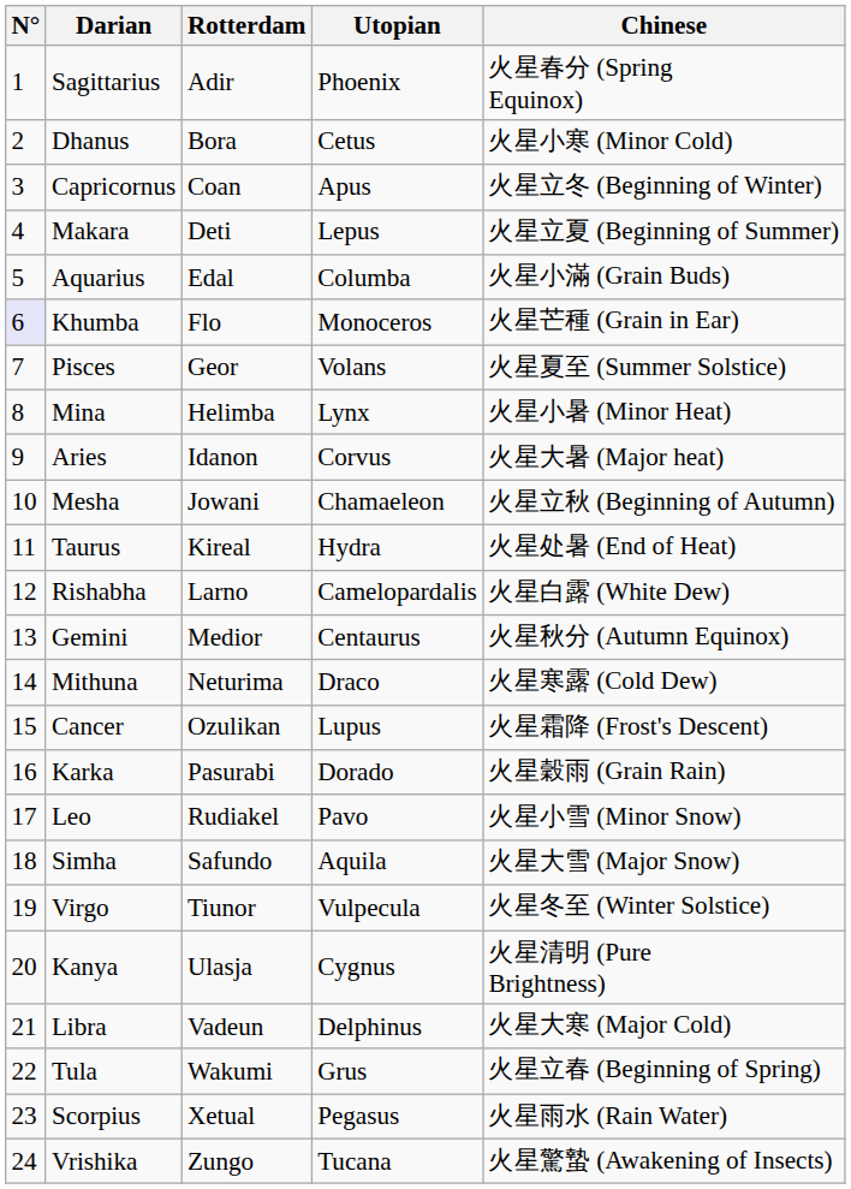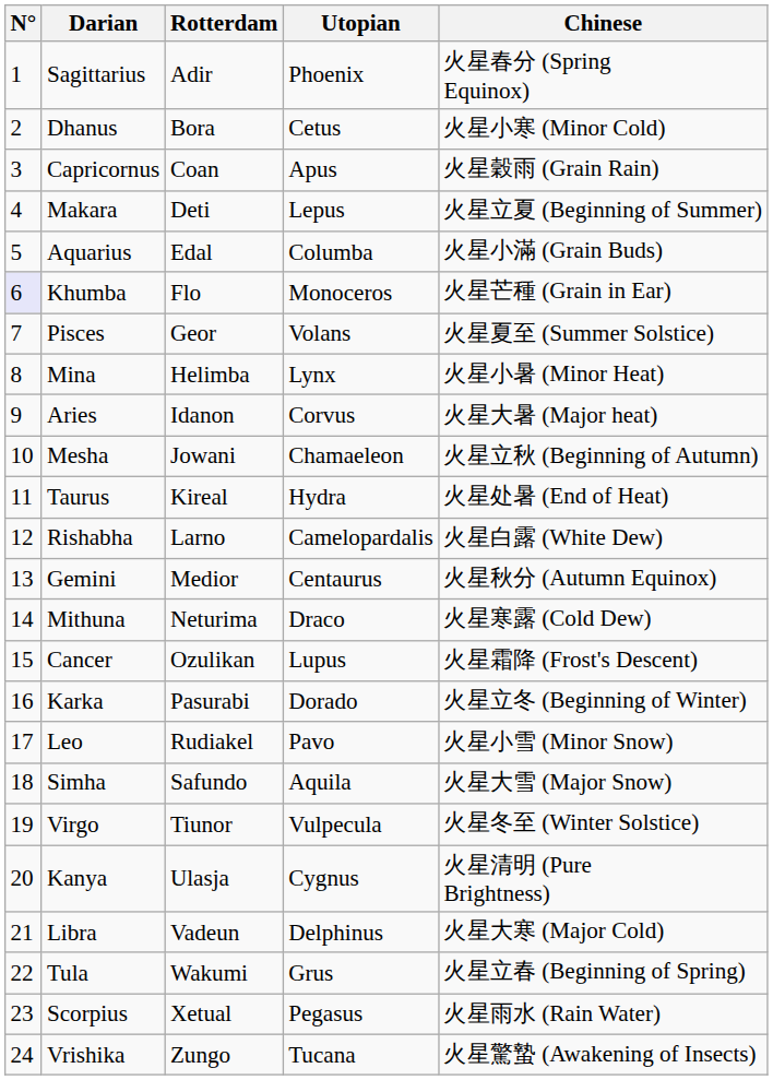 <table class="wikitable mw-collapsible">
 <tr>
 <th>N°</th>
 <th>Darian</th>
 <th>Rotterdam</th>
 <th>Utopian</th>
 <th>Chinese</th>
 </tr>
 <tr>
 <td>1</td>
 <td>Sagittarius</td>
 <td>Adir</td>
 <td>Phoenix</td>
 <td>火星春分 (Spring<br>Equinox)</td>
 </tr>
 <tr>
 <td>2</td>
 <td>Dhanus</td>
 <td>Bora</td>
 <td>Cetus</td>
 <td>火星小寒 (Minor Cold)</td>
 </tr>
 <tr>
 <td>3</td>
 <td>Capricornus</td>
 <td>Coan</td>
 <td>Apus</td>
-<td>火星立冬 (Beginning of Winter)</td>
+<td>火星穀雨 (Grain Rain)</td>
 </tr>
 <tr>
 <td>4</td>
 <td>Makara</td>
 <td>Deti</td>
 <td>Lepus</td>
 <td>火星立夏 (Beginning of Summer)</td>
 </tr>
 <tr>
 <td>5</td>
 <td>Aquarius</td>
 <td>Edal</td>
 <td>Columba</td>
 <td>火星小滿 (Grain Buds)</td>
 </tr>
 <tr>
 <td style="background: lavender;">6</td>
 <td>Khumba</td>
 <td>Flo</td>
 <td>Monoceros</td>
 <td>火星芒種 (Grain in Ear)</td>
 </tr>
 <tr>
 <td>7</td>
 <td>Pisces</td>
 <td>Geor</td>
 <td>Volans</td>
 <td>火星夏至 (Summer Solstice)</td>
 </tr>
 <tr>
 <td>8</td>
 <td>Mina</td>
 <td>Helimba</td>
 <td>Lynx</td>
 <td>火星小暑 (Minor Heat)</td>
 </tr>
 <tr>
 <td>9</td>
 <td>Aries</td>
 <td>Idanon</td>
 <td>Corvus</td>
 <td>火星大暑 (Major heat)</td>
 </tr>
 <tr>
 <td>10</td>
 <td>Mesha</td>
 <td>Jowani</td>
 <td>Chamaeleon</td>
 <td>火星立秋 (Beginning of Autumn)</td>
 </tr>
 <tr>
 <td>11</td>
 <td>Taurus</td>
 <td>Kireal</td>
 <td>Hydra</td>
 <td>火星处暑 (End of Heat)</td>
 </tr>
 <tr>
 <td>12</td>
 <td>Rishabha</td>
 <td>Larno</td>
 <td>Camelopardalis</td>
 <td>火星白露 (White Dew)</td>
 </tr>
 <tr>
 <td>13</td>
 <td>Gemini</td>
 <td>Medior</td>
 <td>Centaurus</td>
 <td>火星秋分 (Autumn Equinox)</td>
 </tr>
 <tr>
 <td>14</td>
 <td>Mithuna</td>
 <td>Neturima</td>
 <td>Draco</td>
 <td>火星寒露 (Cold Dew)</td>
 </tr>
 <tr>
 <td>15</td>
 <td>Cancer</td>
 <td>Ozulikan</td>
 <td>Lupus</td>
 <td>火星霜降 (Frost's Descent)</td>
 </tr>
 <tr>
 <td>16</td>
 <td>Karka</td>
 <td>Pasurabi</td>
 <td>Dorado</td>
-<td>火星穀雨 (Grain Rain)</td>
+<td>火星立冬 (Beginning of Winter)</td>
 </tr>
 <tr>
 <td>17</td>
 <td>Leo</td>
 <td>Rudiakel</td>
 <td>Pavo</td>
 <td>火星小雪 (Minor Snow)</td>
 </tr>
 <tr>
 <td>18</td>
 <td>Simha</td>
 <td>Safundo</td>
 <td>Aquila</td>
 <td>火星大雪 (Major Snow)</td>
 </tr>
 <tr>
 <td>19</td>
 <td>Virgo</td>
 <td>Tiunor</td>
 <td>Vulpecula</td>
 <td>火星冬至 (Winter Solstice)</td>
 </tr>
 <tr>
 <td>20</td>
 <td>Kanya</td>
 <td>Ulasja</td>
 <td>Cygnus</td>
 <td>火星清明 (Pure<br>Brightness)</td>
 </tr>
 <tr>
 <td>21</td>
 <td>Libra</td>
 <td>Vadeun</td>
 <td>Delphinus</td>
 <td>火星大寒 (Major Cold)</td>
 </tr>
 <tr>
 <td>22</td>
 <td>Tula</td>
 <td>Wakumi</td>
 <td>Grus</td>
 <td>火星立春 (Beginning of Spring)</td>
 </tr>
 <tr>
 <td>23</td>
 <td>Scorpius</td>
 <td>Xetual</td>
 <td>Pegasus</td>
 <td>火星雨水 (Rain Water)</td>
 </tr>
 <tr>
 <td>24</td>
 <td>Vrishika</td>
 <td>Zungo</td>
 <td>Tucana</td>
 <td>火星驚蟄 (Awakening of Insects)</td>
 </tr>
 </table>
